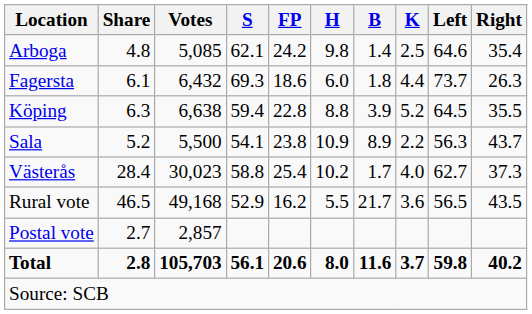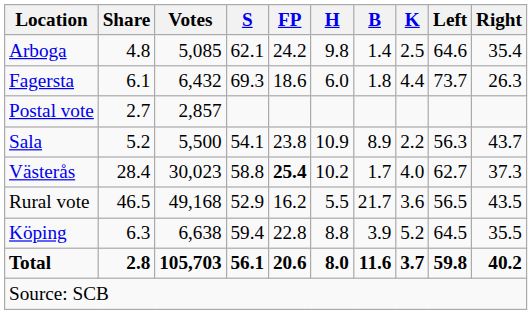 <table class="wikitable sortable" style=text-align:right>
 <tr>
 <th>Location</th>
 <th>Share</th>
 <th>Votes</th>
 <th><a href='#'>S</a></th>
 <th><a href='#'>FP</a></th>
 <th><a href='#'>H</a></th>
 <th><a href='#'>B</a></th>
 <th><a href='#'>K</a></th>
 <th>Left</th>
 <th>Right</th>
 </tr>
 <tr>
 <td align=left><a href='#'>Arboga</a></td>
 <td>4.8</td>
 <td>5,085</td>
 <td>62.1</td>
 <td>24.2</td>
 <td>9.8</td>
 <td>1.4</td>
 <td>2.5</td>
 <td>64.6</td>
 <td>35.4</td>
 </tr>
 <tr>
 <td align=left><a href='#'>Fagersta</a></td>
 <td>6.1</td>
 <td>6,432</td>
 <td>69.3</td>
 <td>18.6</td>
 <td>6.0</td>
 <td>1.8</td>
 <td>4.4</td>
 <td>73.7</td>
 <td>26.3</td>
 </tr>
 <tr>
-<td align=left><a href='#'>Köping</a></td>
-<td>6.3</td>
-<td>6,638</td>
-<td>59.4</td>
-<td>22.8</td>
-<td>8.8</td>
-<td>3.9</td>
-<td>5.2</td>
-<td>64.5</td>
-<td>35.5</td>
+<td align=left><a href='#'>Postal vote</a></td>
+<td>2.7</td>
+<td>2,857</td>
+<td></td>
+<td></td>
+<td></td>
+<td></td>
+<td></td>
+<td></td>
+<td></td>
 </tr>
 <tr>
 <td align=left><a href='#'>Sala</a></td>
 <td>5.2</td>
 <td>5,500</td>
 <td>54.1</td>
 <td>23.8</td>
 <td>10.9</td>
 <td>8.9</td>
 <td>2.2</td>
 <td>56.3</td>
 <td>43.7</td>
 </tr>
 <tr>
 <td align=left><a href='#'>Västerås</a></td>
 <td>28.4</td>
 <td>30,023</td>
 <td>58.8</td>
-<td>25.4</td>
+<td><strong>25.4</strong></td>
 <td>10.2</td>
 <td>1.7</td>
 <td>4.0</td>
 <td>62.7</td>
 <td>37.3</td>
 </tr>
 <tr>
 <td align=left>Rural vote</td>
 <td>46.5</td>
 <td>49,168</td>
 <td>52.9</td>
 <td>16.2</td>
 <td>5.5</td>
 <td>21.7</td>
 <td>3.6</td>
 <td>56.5</td>
 <td>43.5</td>
 </tr>
 <tr>
-<td align=left><a href='#'>Postal vote</a></td>
-<td>2.7</td>
-<td>2,857</td>
-<td></td>
-<td></td>
-<td></td>
-<td></td>
-<td></td>
-<td></td>
-<td></td>
+<td align=left><a href='#'>Köping</a></td>
+<td>6.3</td>
+<td>6,638</td>
+<td>59.4</td>
+<td>22.8</td>
+<td>8.8</td>
+<td>3.9</td>
+<td>5.2</td>
+<td>64.5</td>
+<td>35.5</td>
 </tr>
 <tr>
 <td align=left><strong>Total</strong></td>
 <td><strong>2.8</strong></td>
 <td><strong>105,703</strong></td>
 <td><strong>56.1</strong></td>
 <td><strong>20.6</strong></td>
 <td><strong>8.0</strong></td>
 <td><strong>11.6</strong></td>
 <td><strong>3.7</strong></td>
 <td><strong>59.8</strong></td>
 <td><strong>40.2</strong></td>
 </tr>
 <tr>
 <td align=left colspan=10>Source: SCB </td>
 </tr>
 </table>
